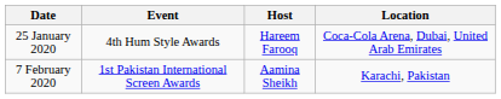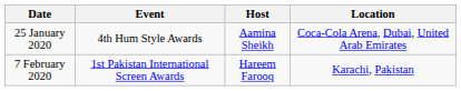 <table class="wikitable sortable" style="text-align: center; width: 100%; margin: 1em auto 1em auto;">
 <tr>
 <th>Date</th>
 <th>Event</th>
 <th>Host</th>
 <th>Location</th>
 </tr>
 <tr>
 <td>25 January 2020</td>
 <td>4th Hum Style Awards</td>
-<td><a href='#'>Hareem Farooq</a></td>
+<td><a href='#'>Aamina Sheikh</a></td>
 <td><a href='#'>Coca-Cola Arena</a>, <a href='#'>Dubai</a>, <a href='#'>United Arab Emirates</a></td>
 </tr>
 <tr>
 <td>7 February 2020</td>
 <td><a href='#'>1st Pakistan International Screen Awards</a></td>
-<td><a href='#'>Aamina Sheikh</a></td>
+<td><a href='#'>Hareem Farooq</a></td>
 <td><a href='#'>Karachi</a>, <a href='#'>Pakistan</a></td>
 </tr>
 </table>
